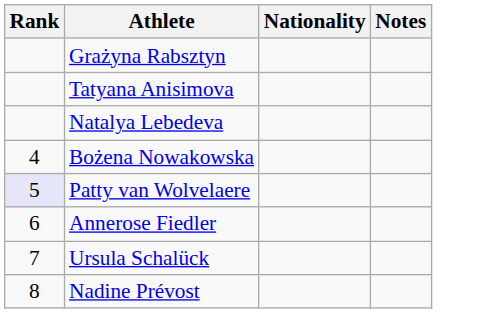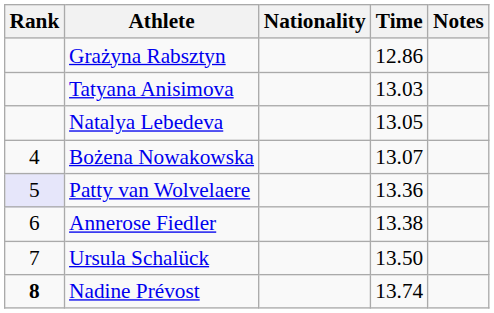 <table class="wikitable sortable" style="text-align:center">
 <tr>
 <th>Rank</th>
 <th>Athlete</th>
 <th>Nationality</th>
+<th>Time</th>
 <th>Notes</th>
 </tr>
 <tr>
 <td></td>
 <td align=left><a href='#'>Grażyna Rabsztyn</a></td>
 <td align=left></td>
+<td>12.86</td>
 <td></td>
 </tr>
 <tr>
 <td></td>
 <td align=left><a href='#'>Tatyana Anisimova</a></td>
 <td align=left></td>
+<td>13.03</td>
 <td></td>
 </tr>
 <tr>
 <td></td>
 <td align=left><a href='#'>Natalya Lebedeva</a></td>
 <td align=left></td>
+<td>13.05</td>
 <td></td>
 </tr>
 <tr>
 <td>4</td>
 <td align=left><a href='#'>Bożena Nowakowska</a></td>
 <td align=left></td>
+<td>13.07</td>
 <td></td>
 </tr>
 <tr>
 <td style="background: lavender;">5</td>
 <td align=left><a href='#'>Patty van Wolvelaere</a></td>
 <td align=left></td>
+<td>13.36</td>
 <td></td>
 </tr>
 <tr>
 <td>6</td>
 <td align=left><a href='#'>Annerose Fiedler</a></td>
 <td align=left></td>
+<td>13.38</td>
 <td></td>
 </tr>
 <tr>
 <td>7</td>
 <td align=left><a href='#'>Ursula Schalück</a></td>
 <td align=left></td>
+<td>13.50</td>
 <td></td>
 </tr>
 <tr>
-<td>8</td>
+<td><strong>8</strong></td>
 <td align=left><a href='#'>Nadine Prévost</a></td>
 <td align=left></td>
+<td>13.74</td>
 <td></td>
 </tr>
 </table>
